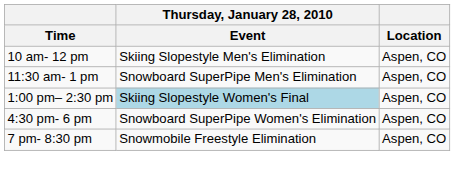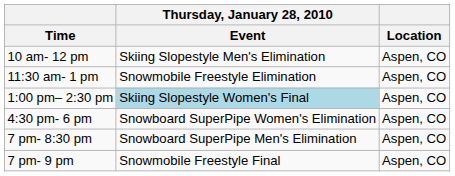 <table class="wikitable">
 <tr>
 <th></th>
 <th>Thursday, January 28, 2010</th>
 <th></th>
 </tr>
 <tr>
 <th>Time</th>
 <th>Event</th>
 <th>Location</th>
 </tr>
 <tr>
 <td>10 am- 12 pm</td>
 <td>Skiing Slopestyle Men's Elimination</td>
 <td>Aspen, CO</td>
 </tr>
 <tr>
 <td>11:30 am- 1 pm</td>
-<td>Snowboard SuperPipe Men's Elimination</td>
+<td>Snowmobile Freestyle Elimination</td>
 <td>Aspen, CO</td>
 </tr>
 <tr>
 <td>1:00 pm– 2:30 pm</td>
 <td style="background: lightblue;">Skiing Slopestyle Women's Final</td>
 <td>Aspen, CO</td>
 </tr>
 <tr>
 <td>4:30 pm- 6 pm</td>
 <td>Snowboard SuperPipe Women's Elimination</td>
 <td>Aspen, CO</td>
 </tr>
 <tr>
 <td>7 pm- 8:30 pm</td>
-<td>Snowmobile Freestyle Elimination</td>
+<td>Snowboard SuperPipe Men's Elimination</td>
+<td>Aspen, CO</td>
+</tr>
+<tr>
+<td>7 pm- 9 pm</td>
+<td>Snowmobile Freestyle Final</td>
 <td>Aspen, CO</td>
 </tr>
 </table>
